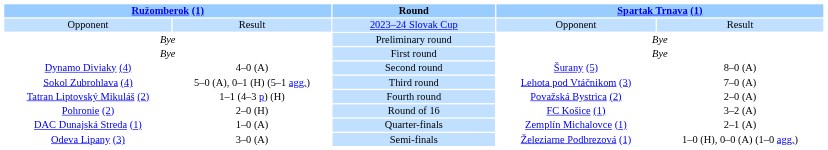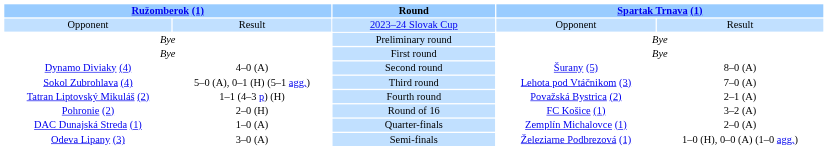 <table width="100%" style="text-align:center">
 <tr valign=top bgcolor=#99ccff>
 <th colspan=2 style="width:40%"><a href='#'>Ružomberok</a> <a href='#'>(1)</a></th>
 <th><strong>Round</strong></th>
 <th colspan=2 style="width:40%"><a href='#'>Spartak Trnava</a> <a href='#'>(1)</a></th>
 </tr>
 <tr valign=top bgcolor=#c1e0ff>
 <td>Opponent</td>
 <td>Result</td>
 <td bgcolor=#c1e0ff><a href='#'>2023–24 Slovak Cup</a></td>
 <td>Opponent</td>
 <td>Result</td>
 </tr>
 <tr>
 <td colspan="2"><em>Bye</em></td>
 <td style="background:#c1e0ff;">Preliminary round</td>
 <td colspan="2"><em>Bye</em></td>
 </tr>
 <tr>
 <td colspan="2"><em>Bye</em></td>
 <td style="background:#c1e0ff;">First round</td>
 <td colspan="2"><em>Bye</em></td>
 </tr>
 <tr>
 <td><a href='#'>Dynamo Diviaky</a> <a href='#'>(4)</a></td>
 <td>4–0 (A)</td>
 <td bgcolor=#c1e0ff>Second round</td>
 <td><a href='#'>Šurany</a> <a href='#'>(5)</a></td>
 <td>8–0 (A)</td>
 </tr>
 <tr>
 <td><a href='#'>Sokol Zubrohlava</a> <a href='#'>(4)</a></td>
 <td>5–0 (A), 0–1 (H) (5–1 <a href='#'>agg.</a>)</td>
 <td bgcolor=#c1e0ff>Third round</td>
 <td><a href='#'>Lehota pod Vtáčnikom</a> <a href='#'>(3)</a></td>
 <td>7–0 (A)</td>
 </tr>
 <tr>
 <td><a href='#'>Tatran Liptovský Mikuláš</a> <a href='#'>(2)</a></td>
 <td>1–1 (4–3 <a href='#'>p</a>) (H)</td>
 <td bgcolor=#c1e0ff>Fourth round</td>
 <td><a href='#'>Považská Bystrica</a> <a href='#'>(2)</a></td>
-<td>2–0 (A)</td>
+<td>2–1 (A)</td>
 </tr>
 <tr>
 <td><a href='#'>Pohronie</a> <a href='#'>(2)</a></td>
 <td>2–0 (H)</td>
 <td bgcolor=#c1e0ff>Round of 16</td>
 <td><a href='#'>FC Košice</a> <a href='#'>(1)</a></td>
 <td>3–2 (A)</td>
 </tr>
 <tr>
 <td><a href='#'>DAC Dunajská Streda</a> <a href='#'>(1)</a></td>
 <td>1–0 (A)</td>
 <td bgcolor=#c1e0ff>Quarter-finals</td>
 <td><a href='#'>Zemplín Michalovce</a> <a href='#'>(1)</a></td>
-<td>2–1 (A)</td>
+<td>2–0 (A)</td>
 </tr>
 <tr>
 <td><a href='#'>Odeva Lipany</a> <a href='#'>(3)</a></td>
 <td>3–0 (A)</td>
 <td bgcolor=#c1e0ff>Semi-finals</td>
 <td><a href='#'>Železiarne Podbrezová</a> <a href='#'>(1)</a></td>
 <td>1–0 (H), 0–0 (A) (1–0 <a href='#'>agg.</a>)</td>
 </tr>
 </table>
